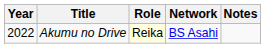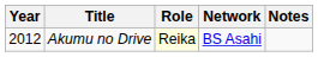 <table class="wikitable">
 <tr>
 <th>Year</th>
 <th>Title</th>
 <th>Role</th>
 <th>Network</th>
 <th>Notes</th>
 </tr>
 <tr>
-<td>2022</td>
+<td>2012</td>
 <td><em>Akumu no Drive</em></td>
 <td style="background: lightyellow;">Reika</td>
 <td><a href='#'>BS Asahi</a></td>
 <td></td>
 </tr>
 </table>
